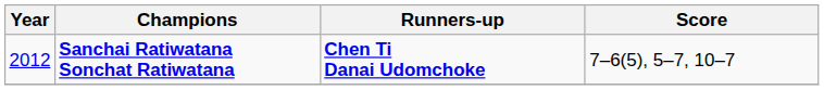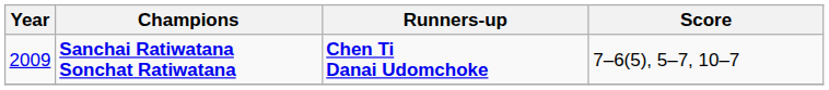 <table class="wikitable" style="font-size:90%">
 <tr>
 <th>Year</th>
 <th width="200">Champions</th>
 <th width="200">Runners-up</th>
 <th width="175">Score</th>
 </tr>
 <tr>
-<td><a href='#'>2012</a></td>
+<td><a href='#'>2009</a></td>
 <td> <strong><a href='#'>Sanchai Ratiwatana</a></strong><br> <strong><a href='#'>Sonchat Ratiwatana</a></strong></td>
 <td><strong> <a href='#'>Chen Ti</a><br> <a href='#'>Danai Udomchoke</a></strong></td>
 <td>7–6(5), 5–7, 10–7</td>
 </tr>
 <tr>
 </tr>
 </table>
